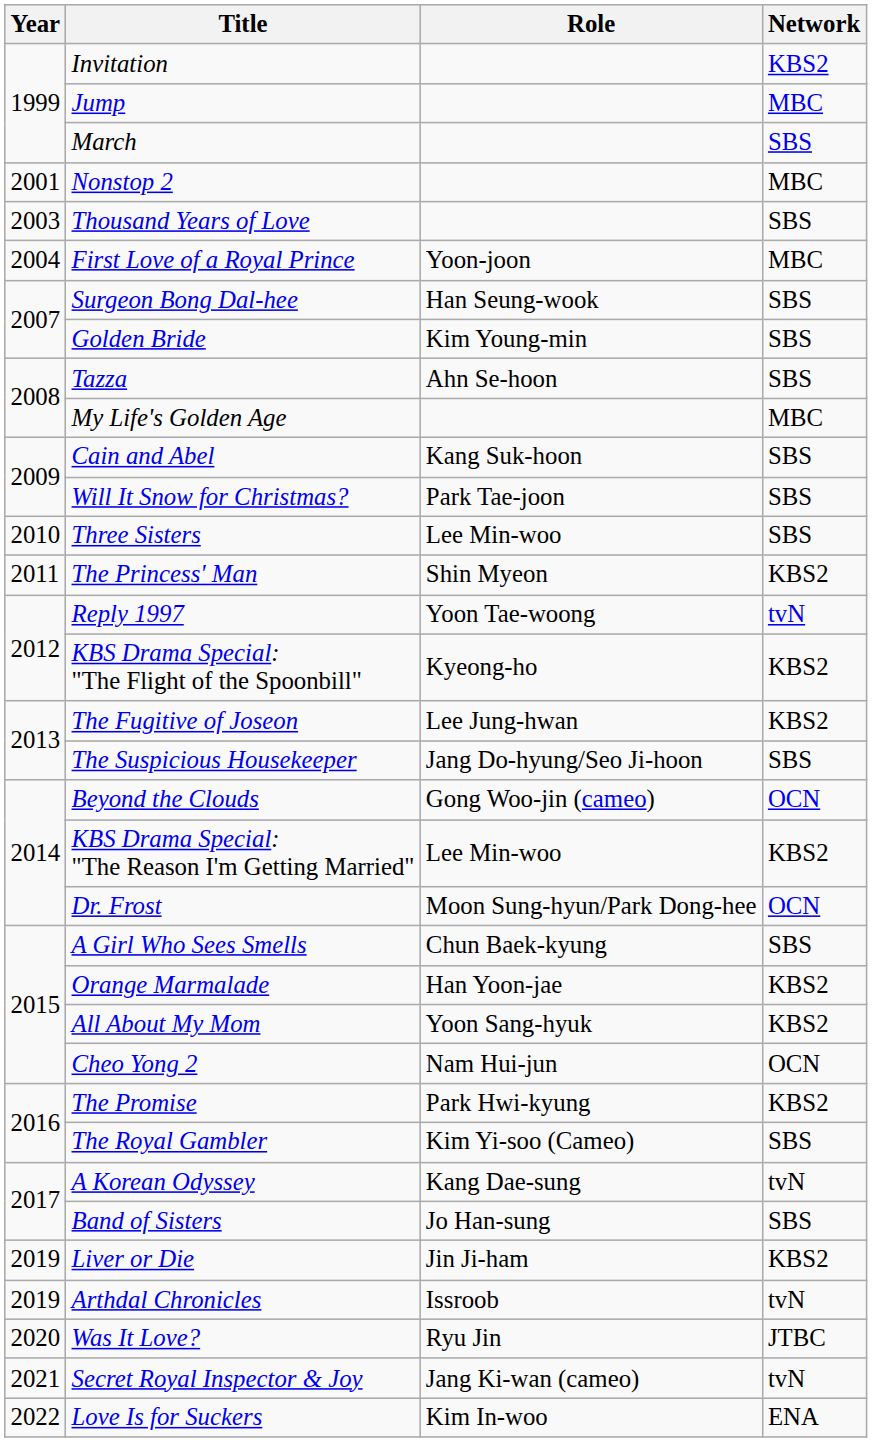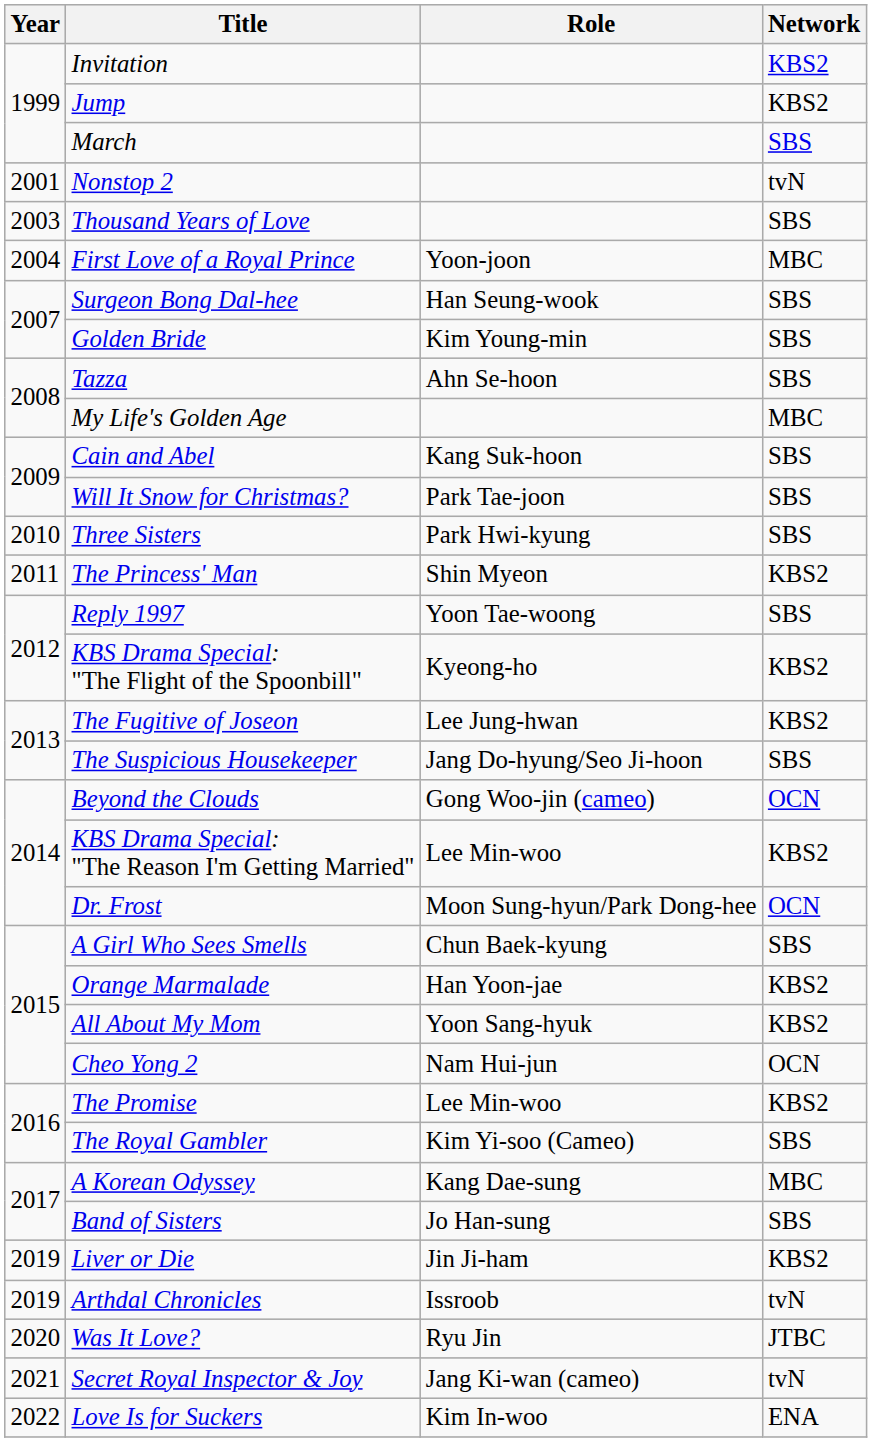 <table class="wikitable">
 <tr>
 <th>Year</th>
 <th>Title</th>
 <th>Role</th>
 <th>Network</th>
 </tr>
 <tr>
 <td rowspan=3>1999</td>
 <td><em>Invitation</em></td>
 <td></td>
 <td><a href='#'>KBS2</a></td>
 </tr>
 <tr>
 <td><em><a href='#'>Jump</a></em></td>
 <td></td>
-<td><a href='#'>MBC</a></td>
+<td>KBS2</td>
 </tr>
 <tr>
 <td><em>March</em></td>
 <td></td>
 <td><a href='#'>SBS</a></td>
 </tr>
 <tr>
 <td>2001</td>
 <td><em><a href='#'>Nonstop 2</a></em></td>
 <td></td>
-<td>MBC</td>
+<td>tvN</td>
 </tr>
 <tr>
 <td>2003</td>
 <td><em><a href='#'>Thousand Years of Love</a></em></td>
 <td></td>
 <td>SBS</td>
 </tr>
 <tr>
 <td>2004</td>
 <td><em><a href='#'>First Love of a Royal Prince</a></em></td>
 <td>Yoon-joon</td>
 <td>MBC</td>
 </tr>
 <tr>
 <td rowspan=2>2007</td>
 <td><em><a href='#'>Surgeon Bong Dal-hee</a></em></td>
 <td>Han Seung-wook</td>
 <td>SBS</td>
 </tr>
 <tr>
 <td><em><a href='#'>Golden Bride</a></em></td>
 <td>Kim Young-min</td>
 <td>SBS</td>
 </tr>
 <tr>
 <td rowspan=2>2008</td>
 <td><em><a href='#'>Tazza</a></em></td>
 <td>Ahn Se-hoon</td>
 <td>SBS</td>
 </tr>
 <tr>
 <td><em>My Life's Golden Age</em></td>
 <td></td>
 <td>MBC</td>
 </tr>
 <tr>
 <td rowspan=2>2009</td>
 <td><em><a href='#'>Cain and Abel</a></em></td>
 <td>Kang Suk-hoon</td>
 <td>SBS</td>
 </tr>
 <tr>
 <td><em><a href='#'>Will It Snow for Christmas?</a></em></td>
 <td>Park Tae-joon</td>
 <td>SBS</td>
 </tr>
 <tr>
 <td>2010</td>
 <td><em><a href='#'>Three Sisters</a></em></td>
-<td>Lee Min-woo</td>
+<td>Park Hwi-kyung</td>
 <td>SBS</td>
 </tr>
 <tr>
 <td>2011</td>
 <td><em><a href='#'>The Princess' Man</a></em></td>
 <td>Shin Myeon</td>
 <td>KBS2</td>
 </tr>
 <tr>
 <td rowspan=2>2012</td>
 <td><em><a href='#'>Reply 1997</a></em></td>
 <td>Yoon Tae-woong</td>
-<td><a href='#'>tvN</a></td>
+<td>SBS</td>
 </tr>
 <tr>
 <td><em><a href='#'>KBS Drama Special</a>:</em><br> "The Flight of the Spoonbill"</td>
 <td>Kyeong-ho</td>
 <td>KBS2</td>
 </tr>
 <tr>
 <td rowspan=2>2013</td>
 <td><em><a href='#'>The Fugitive of Joseon</a></em></td>
 <td>Lee Jung-hwan</td>
 <td>KBS2</td>
 </tr>
 <tr>
 <td><em><a href='#'>The Suspicious Housekeeper</a></em></td>
 <td>Jang Do-hyung/Seo Ji-hoon</td>
 <td>SBS</td>
 </tr>
 <tr>
 <td rowspan=3>2014</td>
 <td><em><a href='#'>Beyond the Clouds</a></em></td>
 <td>Gong Woo-jin (<a href='#'>cameo</a>)</td>
 <td><a href='#'>OCN</a></td>
 </tr>
 <tr>
 <td><em><a href='#'>KBS Drama Special</a>:</em> <br>"The Reason I'm Getting Married"</td>
 <td>Lee Min-woo</td>
 <td>KBS2</td>
 </tr>
 <tr>
 <td><em><a href='#'>Dr. Frost</a></em></td>
 <td>Moon Sung-hyun/Park Dong-hee</td>
 <td><a href='#'>OCN</a></td>
 </tr>
 <tr>
 <td rowspan=4>2015</td>
 <td><em><a href='#'>A Girl Who Sees Smells</a></em></td>
 <td>Chun Baek-kyung</td>
 <td>SBS</td>
 </tr>
 <tr>
 <td><em><a href='#'>Orange Marmalade</a></em></td>
 <td>Han Yoon-jae</td>
 <td>KBS2</td>
 </tr>
 <tr>
 <td><em><a href='#'>All About My Mom</a></em></td>
 <td>Yoon Sang-hyuk</td>
 <td>KBS2</td>
 </tr>
 <tr>
 <td><em><a href='#'>Cheo Yong 2</a></em></td>
 <td>Nam Hui-jun</td>
 <td>OCN</td>
 </tr>
 <tr>
 <td rowspan=2>2016</td>
 <td><em><a href='#'>The Promise</a></em></td>
-<td>Park Hwi-kyung</td>
+<td>Lee Min-woo</td>
 <td>KBS2</td>
 </tr>
 <tr>
 <td><em><a href='#'>The Royal Gambler</a></em></td>
 <td>Kim Yi-soo (Cameo)</td>
 <td>SBS</td>
 </tr>
 <tr>
 <td rowspan=2>2017</td>
 <td><em><a href='#'>A Korean Odyssey</a></em></td>
 <td>Kang Dae-sung</td>
-<td>tvN</td>
+<td>MBC</td>
 </tr>
 <tr>
 <td><em><a href='#'>Band of Sisters</a></em></td>
 <td>Jo Han-sung</td>
 <td>SBS</td>
 </tr>
 <tr>
 <td>2019</td>
 <td><em><a href='#'>Liver or Die</a></em></td>
 <td>Jin Ji-ham</td>
 <td>KBS2</td>
 </tr>
 <tr>
 <td>2019</td>
 <td><em><a href='#'>Arthdal Chronicles</a></em></td>
 <td>Issroob</td>
 <td>tvN</td>
 </tr>
 <tr>
 <td>2020</td>
 <td><em><a href='#'>Was It Love?</a></em></td>
 <td>Ryu Jin</td>
 <td>JTBC</td>
 </tr>
 <tr>
 <td>2021</td>
 <td><em><a href='#'>Secret Royal Inspector & Joy</a></em></td>
 <td>Jang Ki-wan (cameo)</td>
 <td>tvN</td>
 </tr>
 <tr>
 <td>2022</td>
 <td><em><a href='#'>Love Is for Suckers</a></em></td>
 <td>Kim In-woo</td>
 <td>ENA</td>
 </tr>
 </table>
